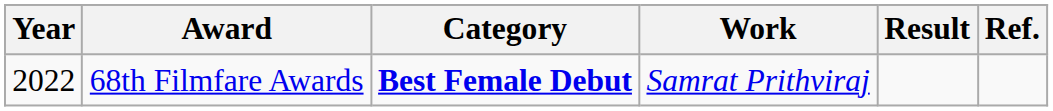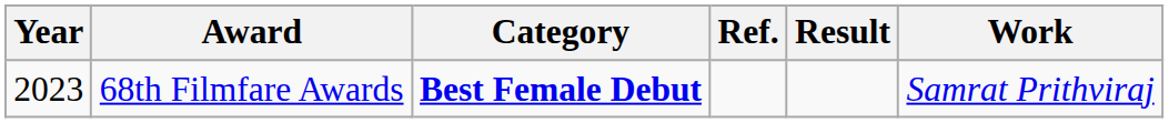 <table class="wikitable">
 <tr>
 <th>Year</th>
 <th>Award</th>
 <th>Category</th>
+<th>Ref.</th>
+<th>Result</th>
 <th>Work</th>
-<th>Result</th>
-<th>Ref.</th>
 </tr>
 <tr>
-<td>2022</td>
+<td>2023</td>
 <td><a href='#'>68th Filmfare Awards</a></td>
 <td><strong><a href='#'>Best Female Debut</a></strong></td>
-<td><em><a href='#'>Samrat Prithviraj</a></em></td>
 <td></td>
 <td></td>
+<td><em><a href='#'>Samrat Prithviraj</a></em></td>
 </tr>
 </table>
